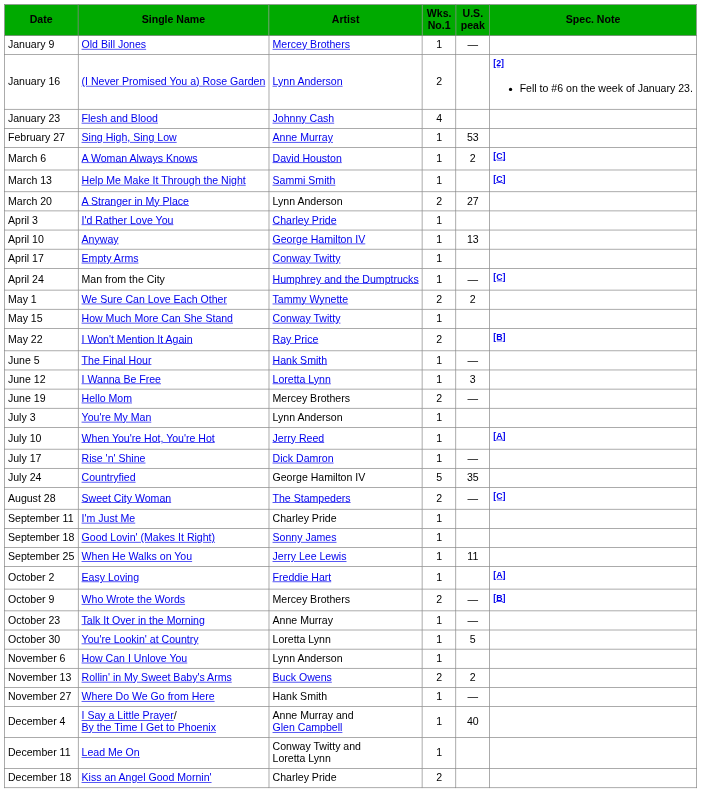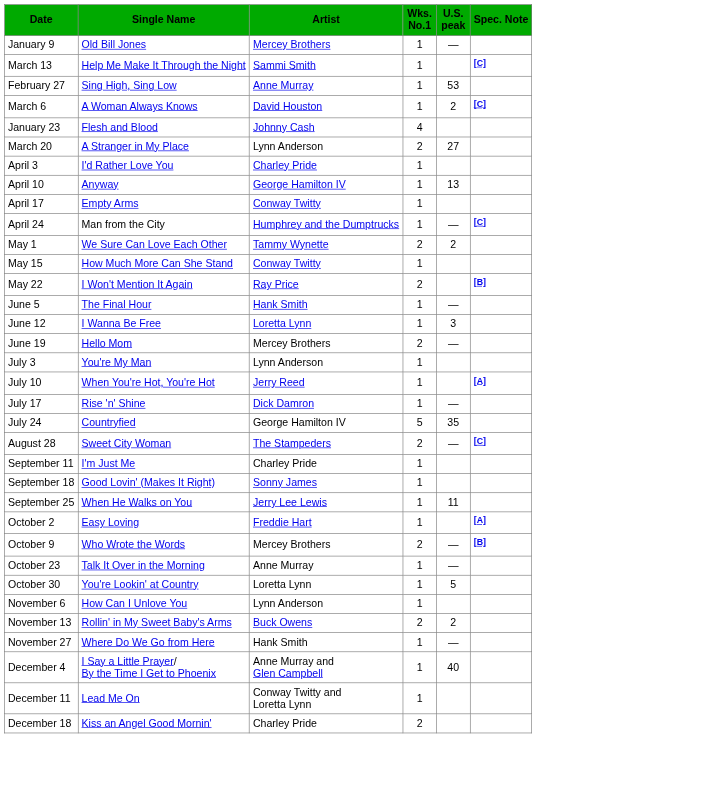 <table border="1" cellpadding="5" cellspacing="1" style="border-collapse: collapse">
 <tr style="background:#00AA00">
 <th>Date</th>
 <th>Single Name</th>
 <th>Artist</th>
 <th width="40">Wks. No.1</th>
 <th width="40">U.S. peak</th>
 <th>Spec. Note</th>
 </tr>
 <tr>
 <td>January 9</td>
 <td><a href='#'>Old Bill Jones</a></td>
 <td><a href='#'>Mercey Brothers</a></td>
 <td align="center">1</td>
 <td align="center">—</td>
 <td></td>
 </tr>
 <tr>
-<td>January 16</td>
-<td><a href='#'>(I Never Promised You a) Rose Garden</a></td>
-<td><a href='#'>Lynn Anderson</a></td>
-<td align="center">2</td>
+<td>March 13</td>
+<td><a href='#'>Help Me Make It Through the Night</a></td>
+<td><a href='#'>Sammi Smith</a></td>
+<td align="center">1</td>
 <td></td>
-<td><sup><a href='#'><strong>[2]</strong></a></sup><br><ul><li>Fell to #6 on the week of January 23.</li></ul></td>
-</tr>
-<tr>
-<td>January 23</td>
-<td><a href='#'>Flesh and Blood</a></td>
-<td><a href='#'>Johnny Cash</a></td>
-<td align="center">4</td>
-<td></td>
-<td></td>
+<td><sup><a href='#'><strong>[C]</strong></a></sup></td>
 </tr>
 <tr>
 <td>February 27</td>
 <td><a href='#'>Sing High, Sing Low</a></td>
 <td><a href='#'>Anne Murray</a></td>
 <td align="center">1</td>
 <td align="center">53</td>
 <td></td>
 </tr>
 <tr>
 <td>March 6</td>
 <td><a href='#'>A Woman Always Knows</a></td>
 <td><a href='#'>David Houston</a></td>
 <td align="center">1</td>
 <td align="center">2</td>
 <td><sup><a href='#'><strong>[C]</strong></a></sup></td>
 </tr>
 <tr>
-<td>March 13</td>
-<td><a href='#'>Help Me Make It Through the Night</a></td>
-<td><a href='#'>Sammi Smith</a></td>
-<td align="center">1</td>
+<td>January 23</td>
+<td><a href='#'>Flesh and Blood</a></td>
+<td><a href='#'>Johnny Cash</a></td>
+<td align="center">4</td>
 <td></td>
-<td><sup><a href='#'><strong>[C]</strong></a></sup></td>
+<td></td>
 </tr>
 <tr>
 <td>March 20</td>
 <td><a href='#'>A Stranger in My Place</a></td>
 <td>Lynn Anderson</td>
 <td align="center">2</td>
 <td align="center">27</td>
 <td></td>
 </tr>
 <tr>
 <td>April 3</td>
 <td><a href='#'>I'd Rather Love You</a></td>
 <td><a href='#'>Charley Pride</a></td>
 <td align="center">1</td>
 <td></td>
 <td></td>
 </tr>
 <tr>
 <td>April 10</td>
 <td><a href='#'>Anyway</a></td>
 <td><a href='#'>George Hamilton IV</a></td>
 <td align="center">1</td>
 <td align="center">13</td>
 <td></td>
 </tr>
 <tr>
 <td>April 17</td>
 <td><a href='#'>Empty Arms</a></td>
 <td><a href='#'>Conway Twitty</a></td>
 <td align="center">1</td>
 <td></td>
 <td></td>
 </tr>
 <tr>
 <td>April 24</td>
 <td>Man from the City</td>
 <td><a href='#'>Humphrey and the Dumptrucks</a></td>
 <td align="center">1</td>
 <td align="center">—</td>
 <td><sup><a href='#'><strong>[C]</strong></a></sup></td>
 </tr>
 <tr>
 <td>May 1</td>
 <td><a href='#'>We Sure Can Love Each Other</a></td>
 <td><a href='#'>Tammy Wynette</a></td>
 <td align="center">2</td>
 <td align="center">2</td>
 <td></td>
 </tr>
 <tr>
 <td>May 15</td>
 <td><a href='#'>How Much More Can She Stand</a></td>
 <td><a href='#'>Conway Twitty</a></td>
 <td align="center">1</td>
 <td></td>
 <td></td>
 </tr>
 <tr>
 <td>May 22</td>
 <td><a href='#'>I Won't Mention It Again</a></td>
 <td><a href='#'>Ray Price</a></td>
 <td align="center">2</td>
 <td></td>
 <td><sup><a href='#'><strong>[B]</strong></a></sup></td>
 </tr>
 <tr>
 <td>June 5</td>
 <td><a href='#'>The Final Hour</a></td>
 <td><a href='#'>Hank Smith</a></td>
 <td align="center">1</td>
 <td align="center">—</td>
 <td></td>
 </tr>
 <tr>
 <td>June 12</td>
 <td><a href='#'>I Wanna Be Free</a></td>
 <td><a href='#'>Loretta Lynn</a></td>
 <td align="center">1</td>
 <td align="center">3</td>
 <td></td>
 </tr>
 <tr>
 <td>June 19</td>
 <td><a href='#'>Hello Mom</a></td>
 <td>Mercey Brothers</td>
 <td align="center">2</td>
 <td align="center">—</td>
 <td></td>
 </tr>
 <tr>
 <td>July 3</td>
 <td><a href='#'>You're My Man</a></td>
 <td>Lynn Anderson</td>
 <td align="center">1</td>
 <td></td>
 <td></td>
 </tr>
 <tr>
 <td>July 10</td>
 <td><a href='#'>When You're Hot, You're Hot</a></td>
 <td><a href='#'>Jerry Reed</a></td>
 <td align="center">1</td>
 <td></td>
 <td><sup><a href='#'><strong>[A]</strong></a></sup></td>
 </tr>
 <tr>
 <td>July 17</td>
 <td><a href='#'>Rise 'n' Shine</a></td>
 <td><a href='#'>Dick Damron</a></td>
 <td align="center">1</td>
 <td align="center">—</td>
 <td></td>
 </tr>
 <tr>
 <td>July 24</td>
 <td><a href='#'>Countryfied</a></td>
 <td>George Hamilton IV</td>
 <td align="center">5</td>
 <td align="center">35</td>
 <td></td>
 </tr>
 <tr>
 <td>August 28</td>
 <td><a href='#'>Sweet City Woman</a></td>
 <td><a href='#'>The Stampeders</a></td>
 <td align="center">2</td>
 <td align="center">—</td>
 <td><sup><a href='#'><strong>[C]</strong></a></sup></td>
 </tr>
 <tr>
 <td>September 11</td>
 <td><a href='#'>I'm Just Me</a></td>
 <td>Charley Pride</td>
 <td align="center">1</td>
 <td></td>
 <td></td>
 </tr>
 <tr>
 <td>September 18</td>
 <td><a href='#'>Good Lovin' (Makes It Right)</a></td>
 <td><a href='#'>Sonny James</a></td>
 <td align="center">1</td>
 <td></td>
 <td></td>
 </tr>
 <tr>
 <td>September 25</td>
 <td><a href='#'>When He Walks on You</a></td>
 <td><a href='#'>Jerry Lee Lewis</a></td>
 <td align="center">1</td>
 <td align="center">11</td>
 <td></td>
 </tr>
 <tr>
 <td>October 2</td>
 <td><a href='#'>Easy Loving</a></td>
 <td><a href='#'>Freddie Hart</a></td>
 <td align="center">1</td>
 <td></td>
 <td><sup><a href='#'><strong>[A]</strong></a></sup></td>
 </tr>
 <tr>
 <td>October 9</td>
 <td><a href='#'>Who Wrote the Words</a></td>
 <td>Mercey Brothers</td>
 <td align="center">2</td>
 <td align="center">—</td>
 <td><sup><a href='#'><strong>[B]</strong></a></sup></td>
 </tr>
 <tr>
 <td>October 23</td>
 <td><a href='#'>Talk It Over in the Morning</a></td>
 <td>Anne Murray</td>
 <td align="center">1</td>
 <td align="center">—</td>
 <td></td>
 </tr>
 <tr>
 <td>October 30</td>
 <td><a href='#'>You're Lookin' at Country</a></td>
 <td>Loretta Lynn</td>
 <td align="center">1</td>
 <td align="center">5</td>
 <td></td>
 </tr>
 <tr>
 <td>November 6</td>
 <td><a href='#'>How Can I Unlove You</a></td>
 <td>Lynn Anderson</td>
 <td align="center">1</td>
 <td></td>
 <td></td>
 </tr>
 <tr>
 <td>November 13</td>
 <td><a href='#'>Rollin' in My Sweet Baby's Arms</a></td>
 <td><a href='#'>Buck Owens</a></td>
 <td align="center">2</td>
 <td align="center">2</td>
 <td></td>
 </tr>
 <tr>
 <td>November 27</td>
 <td><a href='#'>Where Do We Go from Here</a></td>
 <td>Hank Smith</td>
 <td align="center">1</td>
 <td align="center">—</td>
 <td></td>
 </tr>
 <tr>
 <td>December 4</td>
 <td><a href='#'>I Say a Little Prayer</a>/<br><a href='#'>By the Time I Get to Phoenix</a></td>
 <td>Anne Murray and<br><a href='#'>Glen Campbell</a></td>
 <td align="center">1</td>
 <td align="center">40</td>
 <td></td>
 </tr>
 <tr>
 <td>December 11</td>
 <td><a href='#'>Lead Me On</a></td>
 <td>Conway Twitty and<br>Loretta Lynn</td>
 <td align="center">1</td>
 <td></td>
 <td></td>
 </tr>
 <tr>
 <td>December 18</td>
 <td><a href='#'>Kiss an Angel Good Mornin'</a></td>
 <td>Charley Pride</td>
 <td align="center">2</td>
 <td></td>
 <td></td>
 </tr>
 </table>
